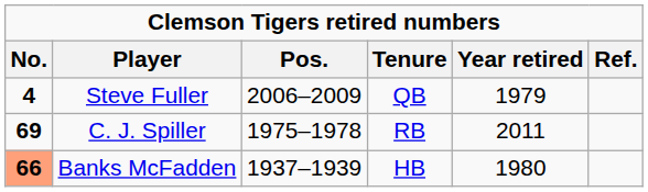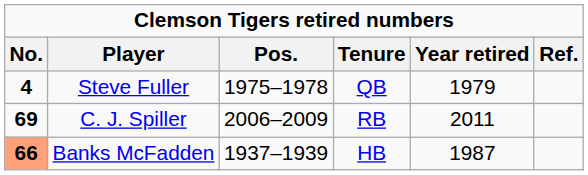 <table class="wikitable" style="text-align:center">
 <tr>
 <td colspan=6 style=><strong>Clemson Tigers retired numbers</strong></td>
 </tr>
 <tr>
 <th style=>No.</th>
 <th style=>Player</th>
 <th style=>Pos.</th>
 <th style=>Tenure</th>
 <th style=>Year retired</th>
 <th style=>Ref.</th>
 </tr>
 <tr>
 <td><strong>4</strong></td>
 <td><a href='#'>Steve Fuller</a></td>
-<td>2006–2009</td>
+<td>1975–1978</td>
 <td><a href='#'>QB</a></td>
 <td>1979</td>
 <td></td>
 </tr>
 <tr>
 <td><strong>69</strong></td>
 <td><a href='#'>C. J. Spiller</a></td>
-<td>1975–1978</td>
+<td>2006–2009</td>
 <td><a href='#'>RB</a></td>
 <td>2011</td>
 <td></td>
 </tr>
 <tr>
 <td style="background: lightsalmon;"><strong>66</strong></td>
 <td><a href='#'>Banks McFadden</a></td>
 <td>1937–1939</td>
 <td><a href='#'>HB</a></td>
-<td>1980</td>
+<td>1987</td>
 <td></td>
 </tr>
 </table>
